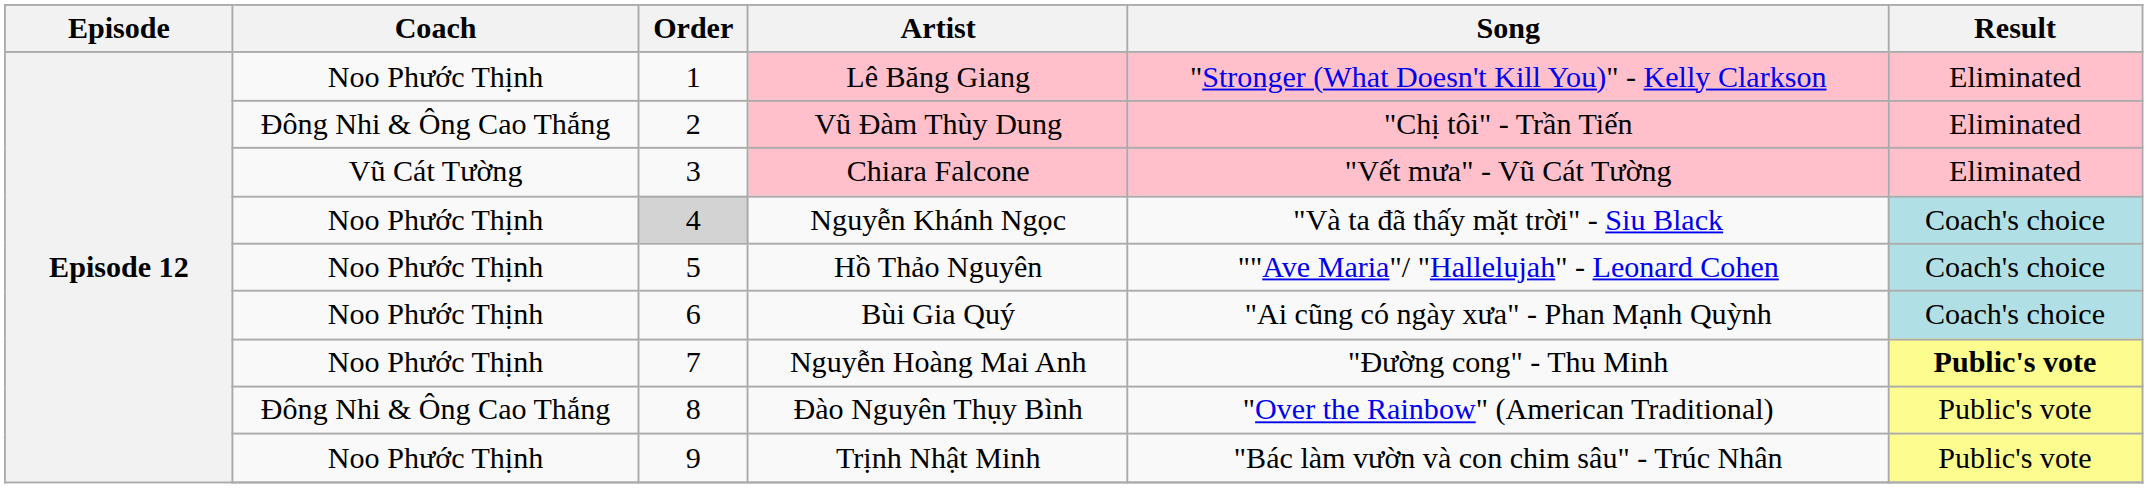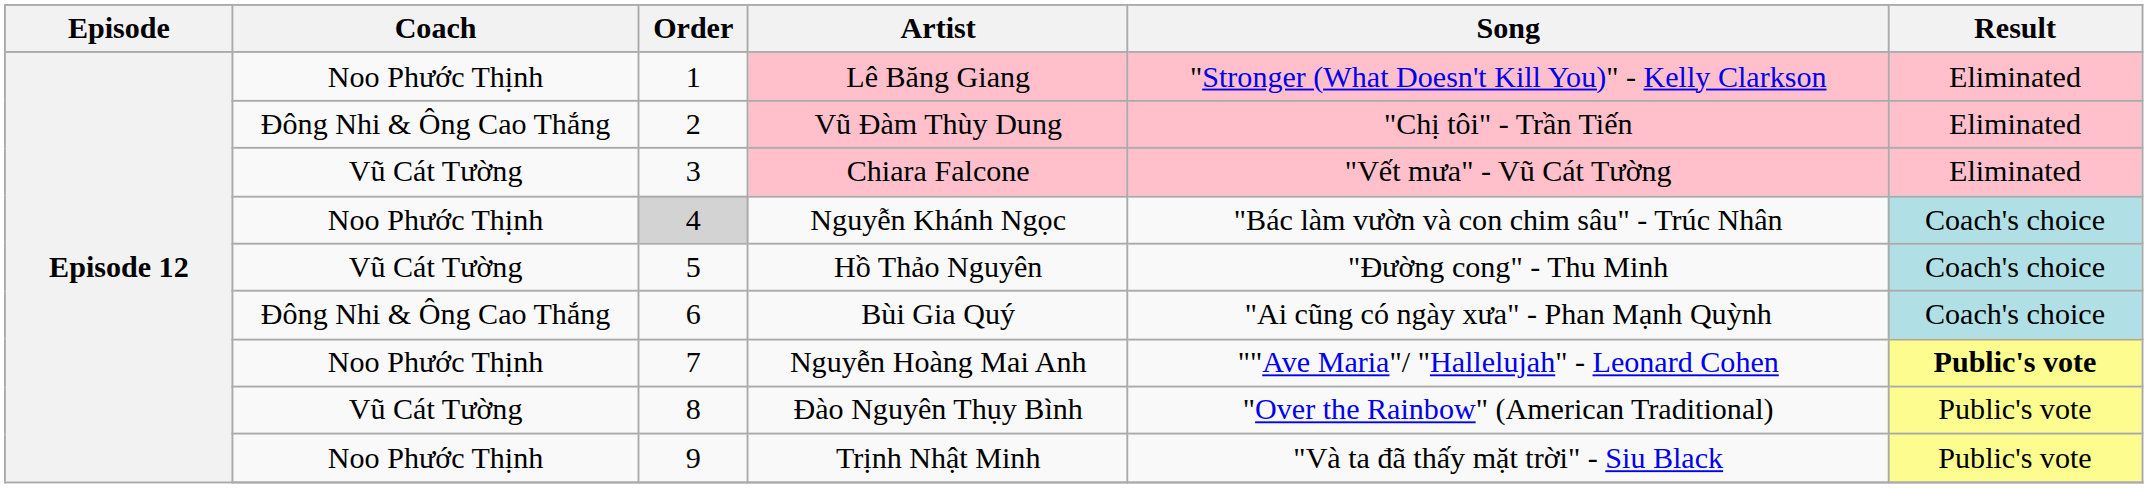 <table class="wikitable" style="text-align:center; width:90%;">
 <tr>
 <th style="width:09%;">Episode</th>
 <th style="width:16%;">Coach</th>
 <th style="width:04%;">Order</th>
 <th style="width:15%;">Artist</th>
 <th style="width:30%;">Song</th>
 <th style="width:10%;">Result</th>
 </tr>
 <tr>
 <th rowspan="12" scope="row">Episode 12<br><small></small></th>
 <td>Noo Phước Thịnh</td>
 <td>1</td>
 <td style="background:pink;">Lê Băng Giang</td>
 <td style="background:pink;">"<a href='#'>Stronger (What Doesn't Kill You)</a>" - <a href='#'>Kelly Clarkson</a></td>
 <td style="background:pink;">Eliminated</td>
 </tr>
 <tr>
 <td>Đông Nhi & Ông Cao Thắng</td>
 <td>2</td>
 <td style="background:pink;">Vũ Đàm Thùy Dung</td>
 <td style="background:pink;">"Chị tôi" - Trần Tiến</td>
 <td style="background:pink;">Eliminated</td>
 </tr>
 <tr>
 <td>Vũ Cát Tường</td>
 <td>3</td>
 <td style="background:pink;">Chiara Falcone</td>
 <td style="background:pink;">"Vết mưa" - Vũ Cát Tường</td>
 <td style="background:pink;">Eliminated</td>
 </tr>
 <tr>
 <td>Noo Phước Thịnh</td>
 <td style="background: lightgrey;">4</td>
 <td>Nguyễn Khánh Ngọc</td>
-<td>"Và ta đã thấy mặt trời" - <a href='#'>Siu Black</a></td>
+<td>"Bác làm vườn và con chim sâu" - Trúc Nhân</td>
 <td style="background:#B0E0E6;">Coach's choice</td>
 </tr>
 <tr>
-<td>Noo Phước Thịnh</td>
+<td>Vũ Cát Tường</td>
 <td>5</td>
 <td>Hồ Thảo Nguyên</td>
-<td>""<a href='#'>Ave Maria</a>"/ "<a href='#'>Hallelujah</a>" - <a href='#'>Leonard Cohen</a></td>
+<td>"Đường cong" - Thu Minh</td>
 <td style="background:#B0E0E6;">Coach's choice</td>
 </tr>
 <tr>
-<td>Noo Phước Thịnh</td>
+<td>Đông Nhi & Ông Cao Thắng</td>
 <td>6</td>
 <td>Bùi Gia Quý</td>
 <td>"Ai cũng có ngày xưa" - Phan Mạnh Quỳnh</td>
 <td style="background:#B0E0E6;">Coach's choice</td>
 </tr>
 <tr>
 <td>Noo Phước Thịnh</td>
 <td>7</td>
 <td>Nguyễn Hoàng Mai Anh</td>
-<td>"Đường cong" - Thu Minh</td>
+<td>""<a href='#'>Ave Maria</a>"/ "<a href='#'>Hallelujah</a>" - <a href='#'>Leonard Cohen</a></td>
 <td style="background:#fdfc8f;"><strong>Public's vote</strong></td>
 </tr>
 <tr>
-<td>Đông Nhi & Ông Cao Thắng</td>
+<td>Vũ Cát Tường</td>
 <td>8</td>
 <td>Đào Nguyên Thụy Bình</td>
 <td>"<a href='#'>Over the Rainbow</a>" (American Traditional)</td>
 <td style="background:#fdfc8f;">Public's vote</td>
 </tr>
 <tr>
 <td>Noo Phước Thịnh</td>
 <td>9</td>
 <td>Trịnh Nhật Minh</td>
-<td>"Bác làm vườn và con chim sâu" - Trúc Nhân</td>
+<td>"Và ta đã thấy mặt trời" - <a href='#'>Siu Black</a></td>
 <td style="background:#fdfc8f;">Public's vote</td>
 </tr>
 <tr>
 </tr>
 </table>
